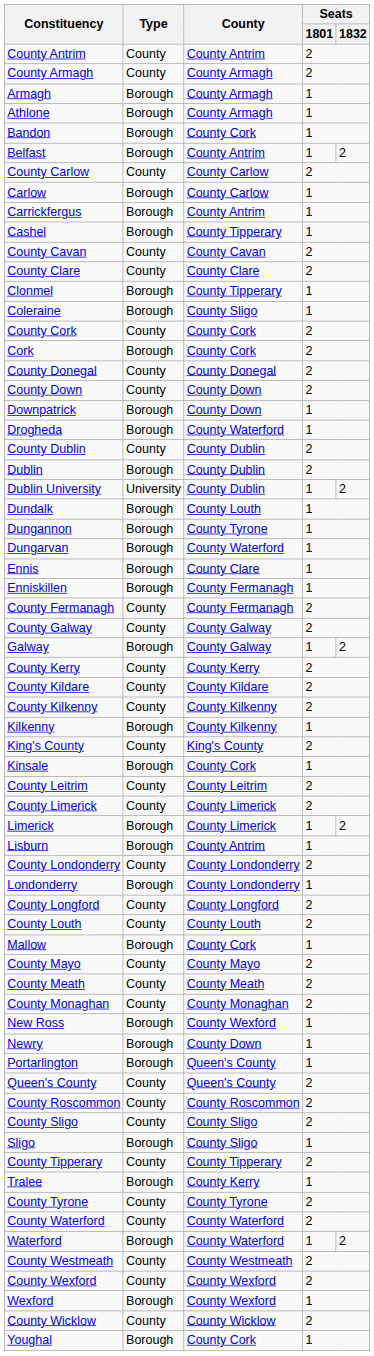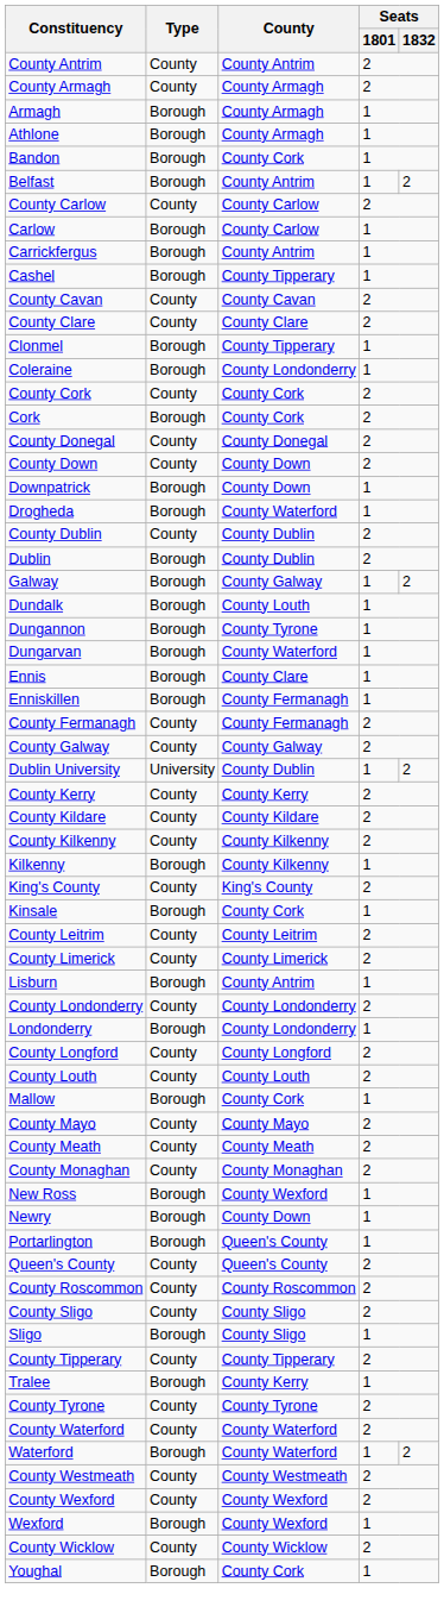 <table class="wikitable sortable">
 <tr>
 <th rowspan=2>Constituency</th>
 <th rowspan=2>Type</th>
 <th rowspan=2>County</th>
 <th colspan=2>Seats</th>
 </tr>
 <tr>
 <th>1801</th>
 <th>1832</th>
 </tr>
 <tr>
 <td data-sort-value="ant"><a href='#'>County Antrim</a></td>
 <td>County</td>
 <td><a href='#'>County Antrim</a></td>
 <td colspan=2>2</td>
 </tr>
 <tr>
 <td data-sort-value="arm"><a href='#'>County Armagh</a></td>
 <td>County</td>
 <td><a href='#'>County Armagh</a></td>
 <td colspan=2>2</td>
 </tr>
 <tr>
 <td><a href='#'>Armagh</a></td>
 <td>Borough</td>
 <td><a href='#'>County Armagh</a></td>
 <td colspan=2>1</td>
 </tr>
 <tr>
 <td><a href='#'>Athlone</a></td>
 <td>Borough</td>
 <td><a href='#'>County Armagh</a></td>
 <td colspan=2>1</td>
 </tr>
 <tr>
 <td><a href='#'>Bandon</a></td>
 <td>Borough</td>
 <td><a href='#'>County Cork</a></td>
 <td colspan=2>1</td>
 </tr>
 <tr>
 <td><a href='#'>Belfast</a></td>
 <td>Borough</td>
 <td><a href='#'>County Antrim</a></td>
 <td>1</td>
 <td>2</td>
 </tr>
 <tr>
 <td data-sort-value="car"><a href='#'>County Carlow</a></td>
 <td>County</td>
 <td><a href='#'>County Carlow</a></td>
 <td colspan=2>2</td>
 </tr>
 <tr>
 <td><a href='#'>Carlow</a></td>
 <td>Borough</td>
 <td><a href='#'>County Carlow</a></td>
 <td colspan=2>1</td>
 </tr>
 <tr>
 <td><a href='#'>Carrickfergus</a></td>
 <td>Borough</td>
 <td><a href='#'>County Antrim</a></td>
 <td colspan=2>1</td>
 </tr>
 <tr>
 <td><a href='#'>Cashel</a></td>
 <td>Borough</td>
 <td><a href='#'>County Tipperary</a></td>
 <td colspan=2>1</td>
 </tr>
 <tr>
 <td data-sort-value="cav"><a href='#'>County Cavan</a></td>
 <td>County</td>
 <td><a href='#'>County Cavan</a></td>
 <td colspan=2>2</td>
 </tr>
 <tr>
 <td data-sort-value="cla"><a href='#'>County Clare</a></td>
 <td>County</td>
 <td><a href='#'>County Clare</a></td>
 <td colspan=2>2</td>
 </tr>
 <tr>
 <td><a href='#'>Clonmel</a></td>
 <td>Borough</td>
 <td><a href='#'>County Tipperary</a></td>
 <td colspan=2>1</td>
 </tr>
 <tr>
 <td><a href='#'>Coleraine</a></td>
 <td>Borough</td>
-<td><a href='#'>County Sligo</a></td>
+<td><a href='#'>County Londonderry</a></td>
 <td colspan=2>1</td>
 </tr>
 <tr>
 <td data-sort-value="cor"><a href='#'>County Cork</a></td>
 <td>County</td>
 <td><a href='#'>County Cork</a></td>
 <td colspan=2>2</td>
 </tr>
 <tr>
 <td><a href='#'>Cork</a></td>
 <td>Borough</td>
 <td><a href='#'>County Cork</a></td>
 <td colspan=2>2</td>
 </tr>
 <tr>
 <td data-sort-value="don"><a href='#'>County Donegal</a></td>
 <td>County</td>
 <td><a href='#'>County Donegal</a></td>
 <td colspan=2>2</td>
 </tr>
 <tr>
 <td data-sort-value="dow"><a href='#'>County Down</a></td>
 <td>County</td>
 <td><a href='#'>County Down</a></td>
 <td colspan=2>2</td>
 </tr>
 <tr>
 <td><a href='#'>Downpatrick</a></td>
 <td>Borough</td>
 <td><a href='#'>County Down</a></td>
 <td colspan=2>1</td>
 </tr>
 <tr>
 <td><a href='#'>Drogheda</a></td>
 <td>Borough</td>
 <td><a href='#'>County Waterford</a></td>
 <td colspan=2>1</td>
 </tr>
 <tr>
 <td data-sort-value="dub"><a href='#'>County Dublin</a></td>
 <td>County</td>
 <td><a href='#'>County Dublin</a></td>
 <td colspan=2>2</td>
 </tr>
 <tr>
 <td><a href='#'>Dublin</a></td>
 <td>Borough</td>
 <td><a href='#'>County Dublin</a></td>
 <td colspan=2>2</td>
 </tr>
 <tr>
-<td><a href='#'>Dublin University</a></td>
-<td>University</td>
-<td><a href='#'>County Dublin</a></td>
+<td><a href='#'>Galway</a></td>
+<td>Borough</td>
+<td><a href='#'>County Galway</a></td>
 <td>1</td>
 <td>2</td>
 </tr>
 <tr>
 <td><a href='#'>Dundalk</a></td>
 <td>Borough</td>
 <td><a href='#'>County Louth</a></td>
 <td colspan=2>1</td>
 </tr>
 <tr>
 <td><a href='#'>Dungannon</a></td>
 <td>Borough</td>
 <td><a href='#'>County Tyrone</a></td>
 <td colspan=2>1</td>
 </tr>
 <tr>
 <td><a href='#'>Dungarvan</a></td>
 <td>Borough</td>
 <td><a href='#'>County Waterford</a></td>
 <td colspan=2>1</td>
 </tr>
 <tr>
 <td><a href='#'>Ennis</a></td>
 <td>Borough</td>
 <td><a href='#'>County Clare</a></td>
 <td colspan=2>1</td>
 </tr>
 <tr>
 <td><a href='#'>Enniskillen</a></td>
 <td>Borough</td>
 <td><a href='#'>County Fermanagh</a></td>
 <td colspan=2>1</td>
 </tr>
 <tr>
 <td data-sort-value="fer"><a href='#'>County Fermanagh</a></td>
 <td>County</td>
 <td><a href='#'>County Fermanagh</a></td>
 <td colspan=2>2</td>
 </tr>
 <tr>
 <td data-sort-value="gal"><a href='#'>County Galway</a></td>
 <td>County</td>
 <td><a href='#'>County Galway</a></td>
 <td colspan=2>2</td>
 </tr>
 <tr>
-<td><a href='#'>Galway</a></td>
-<td>Borough</td>
-<td><a href='#'>County Galway</a></td>
+<td><a href='#'>Dublin University</a></td>
+<td>University</td>
+<td><a href='#'>County Dublin</a></td>
 <td>1</td>
 <td>2</td>
 </tr>
 <tr>
 <td data-sort-value="ker"><a href='#'>County Kerry</a></td>
 <td>County</td>
 <td><a href='#'>County Kerry</a></td>
 <td colspan=2>2</td>
 </tr>
 <tr>
 <td data-sort-value="kild"><a href='#'>County Kildare</a></td>
 <td>County</td>
 <td><a href='#'>County Kildare</a></td>
 <td colspan=2>2</td>
 </tr>
 <tr>
 <td data-sort-value="kilk"><a href='#'>County Kilkenny</a></td>
 <td>County</td>
 <td><a href='#'>County Kilkenny</a></td>
 <td colspan=2>2</td>
 </tr>
 <tr>
 <td><a href='#'>Kilkenny</a></td>
 <td>Borough</td>
 <td><a href='#'>County Kilkenny</a></td>
 <td colspan=2>1</td>
 </tr>
 <tr>
 <td><a href='#'>King's County</a></td>
 <td>County</td>
 <td data-sort-value="King"><a href='#'>King's County</a></td>
 <td colspan=2>2</td>
 </tr>
 <tr>
 <td><a href='#'>Kinsale</a></td>
 <td>Borough</td>
 <td><a href='#'>County Cork</a></td>
 <td colspan=2>1</td>
 </tr>
 <tr>
 <td data-sort-value="lei"><a href='#'>County Leitrim</a></td>
 <td>County</td>
 <td><a href='#'>County Leitrim</a></td>
 <td colspan=2>2</td>
 </tr>
 <tr>
 <td data-sort-value="lim"><a href='#'>County Limerick</a></td>
 <td>County</td>
 <td><a href='#'>County Limerick</a></td>
 <td colspan=2>2</td>
-</tr>
-<tr>
-<td><a href='#'>Limerick</a></td>
-<td>Borough</td>
-<td><a href='#'>County Limerick</a></td>
-<td>1</td>
-<td>2</td>
 </tr>
 <tr>
 <td><a href='#'>Lisburn</a></td>
 <td>Borough</td>
 <td><a href='#'>County Antrim</a></td>
 <td colspan=2>1</td>
 </tr>
 <tr>
 <td data-sort-value="lond"><a href='#'>County Londonderry</a></td>
 <td>County</td>
 <td><a href='#'>County Londonderry</a></td>
 <td colspan=2>2</td>
 </tr>
 <tr>
 <td><a href='#'>Londonderry</a></td>
 <td>Borough</td>
 <td><a href='#'>County Londonderry</a></td>
 <td colspan=2>1</td>
 </tr>
 <tr>
 <td data-sort-value="long"><a href='#'>County Longford</a></td>
 <td>County</td>
 <td><a href='#'>County Longford</a></td>
 <td colspan=2>2</td>
 </tr>
 <tr>
 <td data-sort-value="lou"><a href='#'>County Louth</a></td>
 <td>County</td>
 <td><a href='#'>County Louth</a></td>
 <td colspan=2>2</td>
 </tr>
 <tr>
 <td><a href='#'>Mallow</a></td>
 <td>Borough</td>
 <td><a href='#'>County Cork</a></td>
 <td colspan=2>1</td>
 </tr>
 <tr>
 <td data-sort-value="may"><a href='#'>County Mayo</a></td>
 <td>County</td>
 <td><a href='#'>County Mayo</a></td>
 <td colspan=2>2</td>
 </tr>
 <tr>
 <td data-sort-value="mea"><a href='#'>County Meath</a></td>
 <td>County</td>
 <td><a href='#'>County Meath</a></td>
 <td colspan=2>2</td>
 </tr>
 <tr>
 <td data-sort-value="mon"><a href='#'>County Monaghan</a></td>
 <td>County</td>
 <td><a href='#'>County Monaghan</a></td>
 <td colspan=2>2</td>
 </tr>
 <tr>
 <td><a href='#'>New Ross</a></td>
 <td>Borough</td>
 <td><a href='#'>County Wexford</a></td>
 <td colspan=2>1</td>
 </tr>
 <tr>
 <td><a href='#'>Newry</a></td>
 <td>Borough</td>
 <td><a href='#'>County Down</a></td>
 <td colspan=2>1</td>
 </tr>
 <tr>
 <td><a href='#'>Portarlington</a></td>
 <td>Borough</td>
 <td data-sort-value="County Q"><a href='#'>Queen's County</a></td>
 <td colspan=2>1</td>
 </tr>
 <tr>
 <td><a href='#'>Queen's County</a></td>
 <td>County</td>
 <td data-sort-value="County Q"><a href='#'>Queen's County</a></td>
 <td colspan=2>2</td>
 </tr>
 <tr>
 <td data-sort-value="ros"><a href='#'>County Roscommon</a></td>
 <td>County</td>
 <td><a href='#'>County Roscommon</a></td>
 <td colspan=2>2</td>
 </tr>
 <tr>
 <td data-sort-value="sli"><a href='#'>County Sligo</a></td>
 <td>County</td>
 <td><a href='#'>County Sligo</a></td>
 <td colspan=2>2</td>
 </tr>
 <tr>
 <td><a href='#'>Sligo</a></td>
 <td>Borough</td>
 <td><a href='#'>County Sligo</a></td>
 <td colspan=2>1</td>
 </tr>
 <tr>
 <td data-sort-value="tip"><a href='#'>County Tipperary</a></td>
 <td>County</td>
 <td><a href='#'>County Tipperary</a></td>
 <td colspan=2>2</td>
 </tr>
 <tr>
 <td><a href='#'>Tralee</a></td>
 <td>Borough</td>
 <td><a href='#'>County Kerry</a></td>
 <td colspan=2>1</td>
 </tr>
 <tr>
 <td data-sort-value="tyr"><a href='#'>County Tyrone</a></td>
 <td>County</td>
 <td><a href='#'>County Tyrone</a></td>
 <td colspan=2>2</td>
 </tr>
 <tr>
 <td data-sort-value="wat"><a href='#'>County Waterford</a></td>
 <td>County</td>
 <td><a href='#'>County Waterford</a></td>
 <td colspan=2>2</td>
 </tr>
 <tr>
 <td><a href='#'>Waterford</a></td>
 <td>Borough</td>
 <td><a href='#'>County Waterford</a></td>
 <td>1</td>
 <td>2</td>
 </tr>
 <tr>
 <td data-sort-value="wes"><a href='#'>County Westmeath</a></td>
 <td>County</td>
 <td><a href='#'>County Westmeath</a></td>
 <td colspan=2>2</td>
 </tr>
 <tr>
 <td data-sort-value="wex"><a href='#'>County Wexford</a></td>
 <td>County</td>
 <td><a href='#'>County Wexford</a></td>
 <td colspan=2>2</td>
 </tr>
 <tr>
 <td><a href='#'>Wexford</a></td>
 <td>Borough</td>
 <td><a href='#'>County Wexford</a></td>
 <td colspan=2>1</td>
 </tr>
 <tr>
 <td data-sort-value="wic"><a href='#'>County Wicklow</a></td>
 <td>County</td>
 <td><a href='#'>County Wicklow</a></td>
 <td colspan=2>2</td>
 </tr>
 <tr>
 <td><a href='#'>Youghal</a></td>
 <td>Borough</td>
 <td><a href='#'>County Cork</a></td>
 <td colspan=2>1</td>
 </tr>
 </table>
